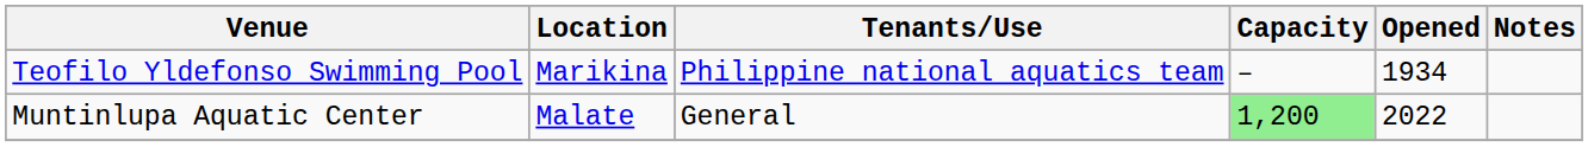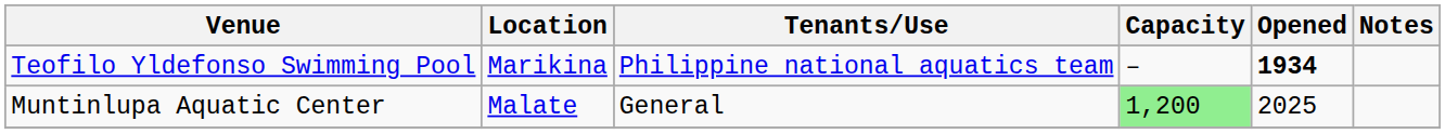 <table class="wikitable sortable">
 <tr>
 <th>Venue</th>
 <th>Location</th>
 <th>Tenants/Use</th>
 <th>Capacity</th>
 <th>Opened</th>
 <th>Notes</th>
 </tr>
 <tr>
 <td><a href='#'>Teofilo Yldefonso Swimming Pool</a></td>
 <td><a href='#'>Marikina</a></td>
 <td><a href='#'>Philippine national aquatics team</a></td>
 <td>–</td>
-<td>1934</td>
+<td><strong>1934</strong></td>
 <td></td>
 </tr>
 <tr>
 <td>Muntinlupa Aquatic Center</td>
 <td><a href='#'>Malate</a></td>
 <td>General</td>
 <td style="background: lightgreen;">1,200</td>
-<td>2022</td>
+<td>2025</td>
 <td></td>
 </tr>
 <tr>
 </tr>
 </table>
